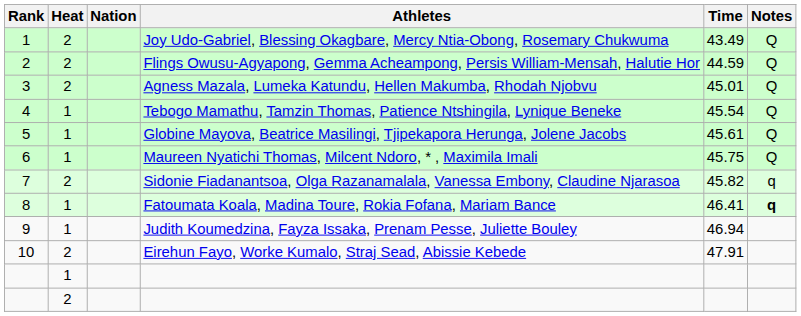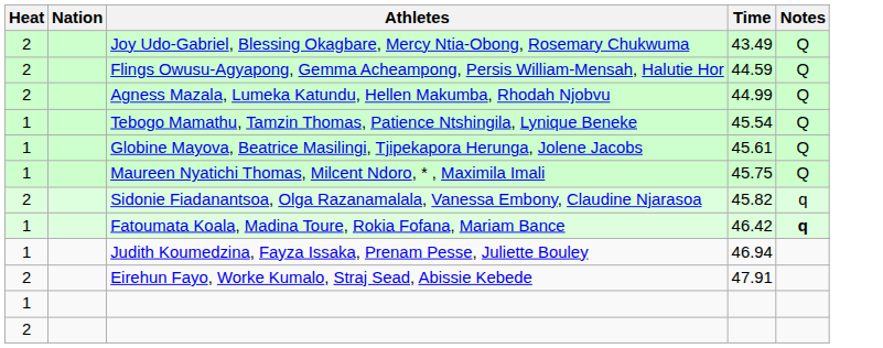 <table class="wikitable sortable" style="text-align:center">
 <tr>
-<th>Rank</th>
 <th>Heat</th>
 <th>Nation</th>
 <th>Athletes</th>
 <th>Time</th>
 <th>Notes</th>
 </tr>
 <tr bgcolor=ccffcc>
-<td>1</td>
 <td>2</td>
 <td align=left></td>
 <td align=left><a href='#'>Joy Udo-Gabriel</a>, <a href='#'>Blessing Okagbare</a>, <a href='#'>Mercy Ntia-Obong</a>, <a href='#'>Rosemary Chukwuma</a></td>
 <td>43.49</td>
 <td>Q</td>
 </tr>
 <tr bgcolor=ccffcc>
 <td>2</td>
-<td>2</td>
 <td align=left></td>
 <td align=left><a href='#'>Flings Owusu-Agyapong</a>, <a href='#'>Gemma Acheampong</a>, <a href='#'>Persis William-Mensah</a>, <a href='#'>Halutie Hor</a></td>
 <td>44.59</td>
 <td>Q</td>
 </tr>
 <tr bgcolor=ccffcc>
-<td>3</td>
 <td>2</td>
 <td align=left></td>
 <td align=left><a href='#'>Agness Mazala</a>, <a href='#'>Lumeka Katundu</a>, <a href='#'>Hellen Makumba</a>, <a href='#'>Rhodah Njobvu</a></td>
-<td>45.01</td>
+<td>44.99</td>
 <td>Q</td>
 </tr>
 <tr bgcolor=ccffcc>
-<td>4</td>
 <td>1</td>
 <td align=left></td>
 <td align=left><a href='#'>Tebogo Mamathu</a>, <a href='#'>Tamzin Thomas</a>, <a href='#'>Patience Ntshingila</a>, <a href='#'>Lynique Beneke</a></td>
 <td>45.54</td>
 <td>Q</td>
 </tr>
 <tr bgcolor=ccffcc>
-<td>5</td>
 <td>1</td>
 <td align=left></td>
 <td align=left><a href='#'>Globine Mayova</a>, <a href='#'>Beatrice Masilingi</a>, <a href='#'>Tjipekapora Herunga</a>, <a href='#'>Jolene Jacobs</a></td>
 <td>45.61</td>
 <td>Q</td>
 </tr>
 <tr bgcolor=ccffcc>
-<td>6</td>
 <td>1</td>
 <td align=left></td>
 <td align=left><a href='#'>Maureen Nyatichi Thomas</a>, <a href='#'>Milcent Ndoro</a>, * , <a href='#'>Maximila Imali</a></td>
 <td>45.75</td>
 <td>Q</td>
 </tr>
 <tr bgcolor=ddffdd>
-<td>7</td>
 <td>2</td>
 <td align=left></td>
 <td align=left><a href='#'>Sidonie Fiadanantsoa</a>, <a href='#'>Olga Razanamalala</a>, <a href='#'>Vanessa Embony</a>, <a href='#'>Claudine Njarasoa</a></td>
 <td>45.82</td>
 <td>q</td>
 </tr>
 <tr bgcolor=ddffdd>
-<td>8</td>
 <td>1</td>
 <td align=left></td>
 <td align=left><a href='#'>Fatoumata Koala</a>, <a href='#'>Madina Toure</a>, <a href='#'>Rokia Fofana</a>, <a href='#'>Mariam Bance</a></td>
-<td>46.41</td>
+<td>46.42</td>
 <td><strong>q</strong></td>
 </tr>
 <tr>
-<td>9</td>
 <td>1</td>
 <td align=left></td>
 <td align=left><a href='#'>Judith Koumedzina</a>, <a href='#'>Fayza Issaka</a>, <a href='#'>Prenam Pesse</a>, <a href='#'>Juliette Bouley</a></td>
 <td>46.94</td>
 <td></td>
 </tr>
 <tr>
-<td>10</td>
 <td>2</td>
 <td align=left></td>
 <td align=left><a href='#'>Eirehun Fayo</a>, <a href='#'>Worke Kumalo</a>, <a href='#'>Straj Sead</a>, <a href='#'>Abissie Kebede</a></td>
 <td>47.91</td>
 <td></td>
 </tr>
 <tr>
-<td></td>
 <td>1</td>
 <td align=left></td>
 <td align=left></td>
 <td></td>
 <td></td>
 </tr>
 <tr>
-<td></td>
 <td>2</td>
 <td align=left></td>
 <td align=left></td>
 <td></td>
 <td></td>
 </tr>
 </table>
